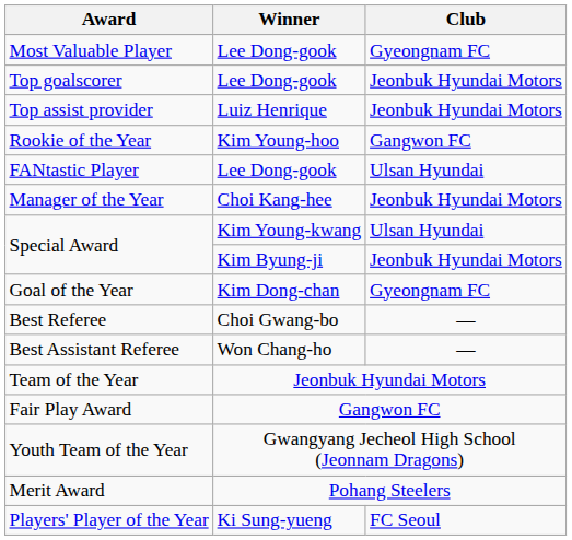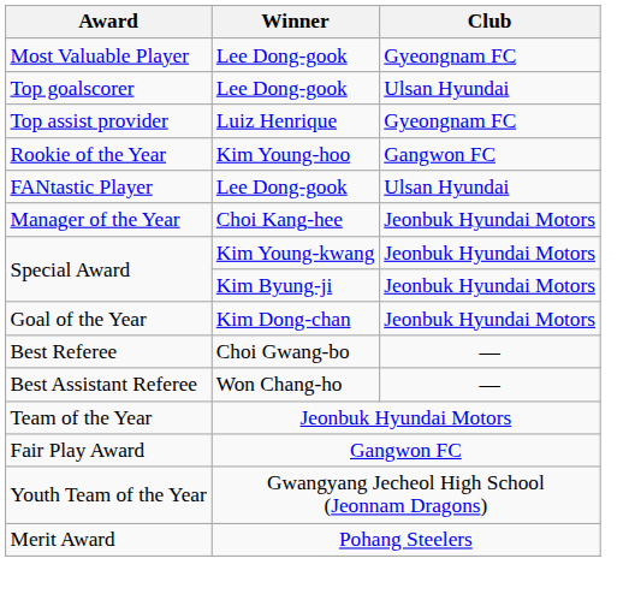 <table class="wikitable">
 <tr>
 <th>Award</th>
 <th>Winner</th>
 <th>Club</th>
 </tr>
 <tr>
 <td><a href='#'>Most Valuable Player</a></td>
 <td> <a href='#'>Lee Dong-gook</a></td>
 <td><a href='#'>Gyeongnam FC</a></td>
 </tr>
 <tr>
 <td><a href='#'>Top goalscorer</a></td>
 <td> <a href='#'>Lee Dong-gook</a></td>
-<td><a href='#'>Jeonbuk Hyundai Motors</a></td>
+<td><a href='#'>Ulsan Hyundai</a></td>
 </tr>
 <tr>
 <td><a href='#'>Top assist provider</a></td>
 <td> <a href='#'>Luiz Henrique</a></td>
-<td><a href='#'>Jeonbuk Hyundai Motors</a></td>
+<td><a href='#'>Gyeongnam FC</a></td>
 </tr>
 <tr>
 <td><a href='#'>Rookie of the Year</a></td>
 <td> <a href='#'>Kim Young-hoo</a></td>
 <td><a href='#'>Gangwon FC</a></td>
 </tr>
 <tr>
 <td><a href='#'>FANtastic Player</a></td>
 <td> <a href='#'>Lee Dong-gook</a></td>
 <td><a href='#'>Ulsan Hyundai</a></td>
 </tr>
 <tr>
 <td><a href='#'>Manager of the Year</a></td>
 <td> <a href='#'>Choi Kang-hee</a></td>
 <td><a href='#'>Jeonbuk Hyundai Motors</a></td>
 </tr>
 <tr>
 <td rowspan="2">Special Award</td>
 <td> <a href='#'>Kim Young-kwang</a></td>
-<td><a href='#'>Ulsan Hyundai</a></td>
+<td><a href='#'>Jeonbuk Hyundai Motors</a></td>
 </tr>
 <tr>
 <td> <a href='#'>Kim Byung-ji</a></td>
 <td><a href='#'>Jeonbuk Hyundai Motors</a></td>
 </tr>
 <tr>
 <td>Goal of the Year</td>
 <td> <a href='#'>Kim Dong-chan</a></td>
-<td><a href='#'>Gyeongnam FC</a></td>
+<td><a href='#'>Jeonbuk Hyundai Motors</a></td>
 </tr>
 <tr>
 <td>Best Referee</td>
 <td> Choi Gwang-bo</td>
 <td align="center">—</td>
 </tr>
 <tr>
 <td>Best Assistant Referee</td>
 <td> Won Chang-ho</td>
 <td align="center">—</td>
 </tr>
 <tr>
 <td>Team of the Year</td>
 <td colspan="2" align="center"><a href='#'>Jeonbuk Hyundai Motors</a></td>
 </tr>
 <tr>
 <td>Fair Play Award</td>
 <td colspan="2" align="center"><a href='#'>Gangwon FC</a></td>
 </tr>
 <tr>
 <td>Youth Team of the Year</td>
 <td colspan="2" align="center">Gwangyang Jecheol High School<br>(<a href='#'>Jeonnam Dragons</a>)</td>
 </tr>
 <tr>
 <td>Merit Award</td>
 <td colspan="2" align="center"><a href='#'>Pohang Steelers</a></td>
 </tr>
-<tr>
-<td><a href='#'>Players' Player of the Year</a></td>
-<td> <a href='#'>Ki Sung-yueng</a></td>
-<td><a href='#'>FC Seoul</a></td>
-</tr>
 </table>
